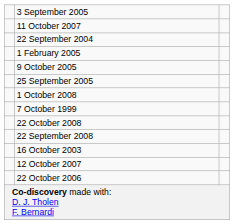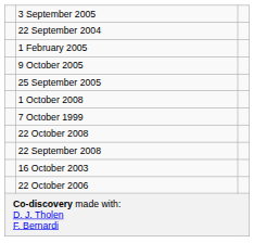 <table class="wikitable" style="font-size: 89%; float: left; width: 26em; margin-right: 1em; height: 350px">
 <tr>
 <td></td>
 <td>3 September 2005</td>
-<td></td>
-</tr>
-<tr>
-<td></td>
-<td>11 October 2007</td>
 <td></td>
 </tr>
 <tr>
 <td></td>
 <td>22 September 2004</td>
 <td></td>
 </tr>
 <tr>
 <td></td>
 <td>1 February 2005</td>
 <td></td>
 </tr>
 <tr>
 <td></td>
 <td>9 October 2005</td>
 <td></td>
 </tr>
 <tr>
 <td></td>
 <td>25 September 2005</td>
 <td></td>
 </tr>
 <tr>
 <td></td>
 <td>1 October 2008</td>
 <td></td>
 </tr>
 <tr>
 <td></td>
 <td>7 October 1999</td>
 <td></td>
 </tr>
 <tr>
 <td></td>
 <td>22 October 2008</td>
 <td></td>
 </tr>
 <tr>
 <td></td>
 <td>22 September 2008</td>
 <td></td>
 </tr>
 <tr>
 <td></td>
 <td>16 October 2003</td>
 <td></td>
 </tr>
 <tr>
 <td></td>
-<td>12 October 2007</td>
-<td></td>
-</tr>
-<tr>
-<td></td>
 <td>22 October 2006</td>
 <td></td>
 </tr>
 <tr>
 <th colspan=3 style="font-weight: normal; text-align: left; padding: 4px 12px;"><strong>Co-discovery</strong> made with:<br> <a href='#'>D. J. Tholen</a><br> <a href='#'>F. Bernardi</a></th>
 </tr>
 </table>
